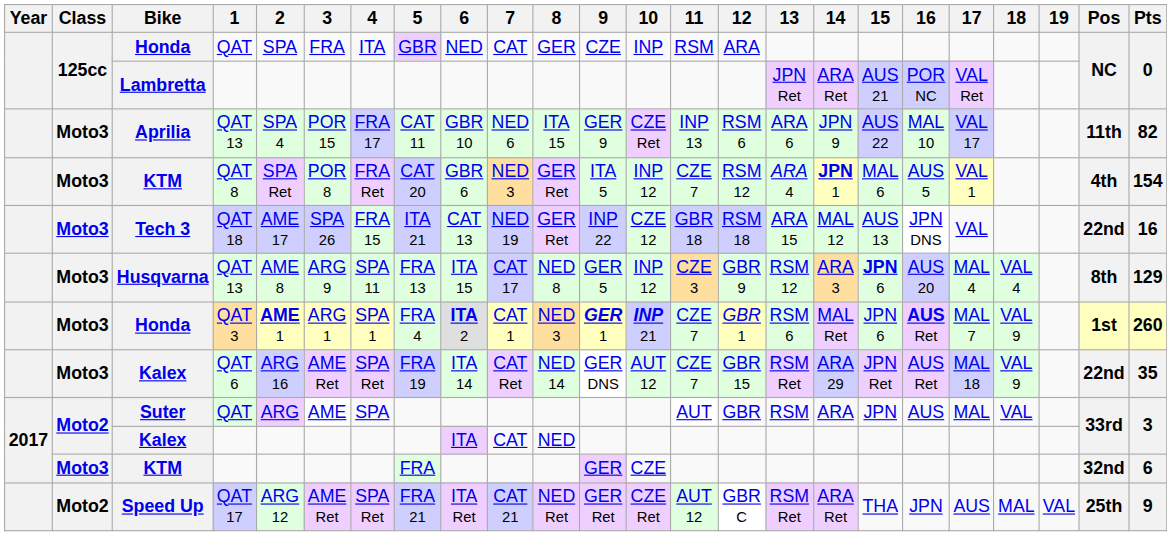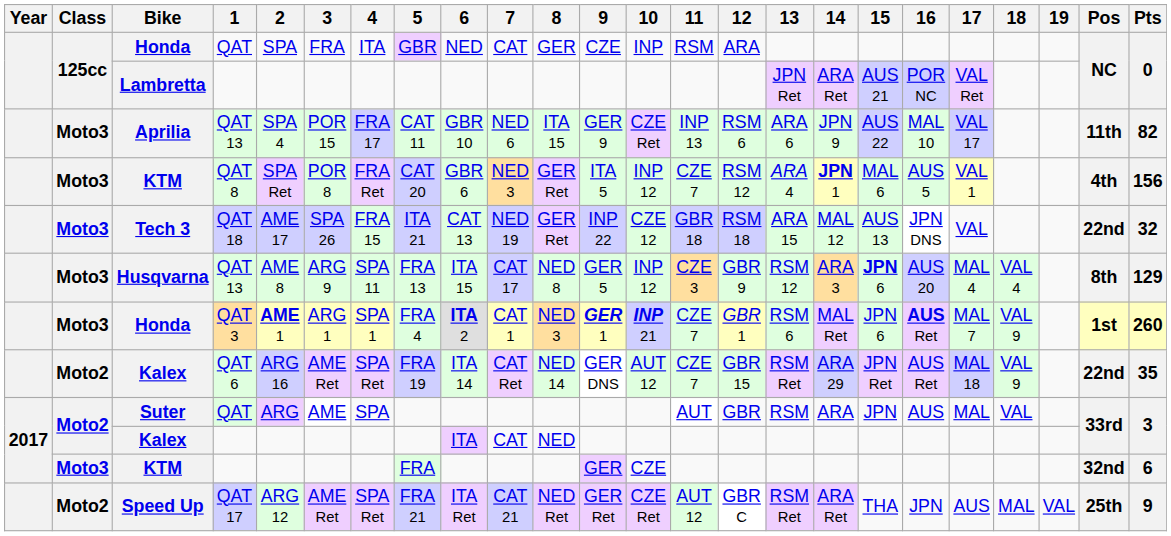 <table class="wikitable" style="text-align:center;">
 <tr>
 <th>Year</th>
 <th>Class</th>
 <th>Bike</th>
 <th>1</th>
 <th>2</th>
 <th>3</th>
 <th>4</th>
 <th>5</th>
 <th>6</th>
 <th>7</th>
 <th>8</th>
 <th>9</th>
 <th>10</th>
 <th>11</th>
 <th>12</th>
 <th>13</th>
 <th>14</th>
 <th>15</th>
 <th>16</th>
 <th>17</th>
 <th>18</th>
 <th>19</th>
 <th>Pos</th>
 <th>Pts</th>
 </tr>
 <tr>
 <th rowspan="2"></th>
 <th rowspan="2">125cc</th>
 <th><a href='#'>Honda</a></th>
 <td><a href='#'>QAT</a></td>
 <td><a href='#'>SPA</a></td>
 <td><a href='#'>FRA</a></td>
 <td><a href='#'>ITA</a></td>
 <td style="background:#EFCFFF;"><a href='#'>GBR</a><br></td>
 <td><a href='#'>NED</a></td>
 <td><a href='#'>CAT</a></td>
 <td><a href='#'>GER</a></td>
 <td><a href='#'>CZE</a></td>
 <td><a href='#'>INP</a></td>
 <td><a href='#'>RSM</a></td>
 <td><a href='#'>ARA</a></td>
 <td></td>
 <td></td>
 <td></td>
 <td></td>
 <td></td>
 <td></td>
 <td></td>
 <th rowspan="2">NC</th>
 <th rowspan="2">0</th>
 </tr>
 <tr>
 <th><a href='#'>Lambretta</a></th>
 <td></td>
 <td></td>
 <td></td>
 <td></td>
 <td></td>
 <td></td>
 <td></td>
 <td></td>
 <td></td>
 <td></td>
 <td></td>
 <td></td>
 <td style="background:#EFCFFF;"><a href='#'>JPN</a><br><small>Ret</small></td>
 <td style="background:#efcfff;"><a href='#'>ARA</a><br><small>Ret</small></td>
 <td style="background:#CFCFFF;"><a href='#'>AUS</a><br><small>21</small></td>
 <td style="background:#CFCFFF;"><a href='#'>POR</a><br><small>NC</small></td>
 <td style="background:#EFCFFF;"><a href='#'>VAL</a><br><small>Ret</small></td>
 <td></td>
 </tr>
 <tr>
 <th></th>
 <th>Moto3</th>
 <th><a href='#'>Aprilia</a></th>
 <td style="background:#dfffdf;"><a href='#'>QAT</a><br><small>13</small></td>
 <td style="background:#dfffdf;"><a href='#'>SPA</a><br><small>4</small></td>
 <td style="background:#dfffdf;"><a href='#'>POR</a><br><small>15</small></td>
 <td style="background:#cfcfff;"><a href='#'>FRA</a><br><small>17</small></td>
 <td style="background:#dfffdf;"><a href='#'>CAT</a><br><small>11</small></td>
 <td style="background:#dfffdf;"><a href='#'>GBR</a><br><small>10</small></td>
 <td style="background:#dfffdf;"><a href='#'>NED</a><br><small>6</small></td>
 <td style="background:#dfffdf;"><a href='#'>ITA</a><br><small>15</small></td>
 <td style="background:#dfffdf;"><a href='#'>GER</a><br><small>9</small></td>
 <td style="background:#EFCFFF;"><a href='#'>CZE</a><br><small>Ret</small></td>
 <td style="background:#dfffdf;"><a href='#'>INP</a><br><small>13</small></td>
 <td style="background:#dfffdf;"><a href='#'>RSM</a><br><small>6</small></td>
 <td style="background:#dfffdf;"><a href='#'>ARA</a><br><small>6</small></td>
 <td style="background:#dfffdf;"><a href='#'>JPN</a><br><small>9</small></td>
 <td style="background:#cfcfff;"><a href='#'>AUS</a><br><small>22</small></td>
 <td style="background:#dfffdf;"><a href='#'>MAL</a><br><small>10</small></td>
 <td style="background:#cfcfff;"><a href='#'>VAL</a><br><small>17</small></td>
 <td></td>
 <td></td>
 <th>11th</th>
 <th>82</th>
 </tr>
 <tr>
 <th></th>
 <th>Moto3</th>
 <th><a href='#'>KTM</a></th>
 <td style="background:#DFFFDF;"><a href='#'>QAT</a><br><small>8</small></td>
 <td style="background:#efcfff;"><a href='#'>SPA</a><br><small>Ret</small></td>
 <td style="background:#DFFFDF;"><a href='#'>POR</a><br><small>8</small></td>
 <td style="background:#efcfff;"><a href='#'>FRA</a><br><small>Ret</small></td>
 <td style="background:#cfcfff;"><a href='#'>CAT</a><br><small>20</small></td>
 <td style="background:#DFFFDF;"><a href='#'>GBR</a><br><small>6</small></td>
 <td style="background:#ffdf9f;"><a href='#'>NED</a><br><small>3</small></td>
 <td style="background:#efcfff;"><a href='#'>GER</a><br><small>Ret</small></td>
 <td style="background:#DFFFDF;"><a href='#'>ITA</a><br><small>5</small></td>
 <td style="background:#DFFFDF;"><a href='#'>INP</a><br><small>12</small></td>
 <td style="background:#DFFFDF;"><a href='#'>CZE</a><br><small>7</small></td>
 <td style="background:#DFFFDF;"><a href='#'>RSM</a><br><small>12</small></td>
 <td style="background:#DFFFDF;"><em><a href='#'>ARA</a></em><br><small>4</small></td>
 <td style="background:#ffffbf;"><strong><a href='#'>JPN</a></strong><br><small>1</small></td>
 <td style="background:#DFFFDF;"><a href='#'>MAL</a><br><small>6</small></td>
 <td style="background:#dfffdf;"><a href='#'>AUS</a><br><small>5</small></td>
 <td style="background:#ffffbf;"><a href='#'>VAL</a><br><small>1</small></td>
 <td></td>
 <td></td>
 <th>4th</th>
-<th>154</th>
+<th>156</th>
 </tr>
 <tr>
 <th></th>
 <th><a href='#'>Moto3</a></th>
 <th><a href='#'>Tech 3</a></th>
 <td style="background:#cfcfff;"><a href='#'>QAT</a><br><small>18</small></td>
 <td style="background:#cfcfff;"><a href='#'>AME</a><br><small>17</small></td>
 <td style="background:#cfcfff;"><a href='#'>SPA</a><br><small>26</small></td>
 <td style="background:#dfffdf;"><a href='#'>FRA</a><br><small>15</small></td>
 <td style="background:#cfcfff;"><a href='#'>ITA</a><br><small>21</small></td>
 <td style="background:#dfffdf;"><a href='#'>CAT</a><br><small>13</small></td>
 <td style="background:#cfcfff;"><a href='#'>NED</a><br><small>19</small></td>
 <td style="background:#efcfff;"><a href='#'>GER</a><br><small>Ret</small></td>
 <td style="background:#cfcfff;"><a href='#'>INP</a><br><small>22</small></td>
 <td style="background:#dfffdf;"><a href='#'>CZE</a><br><small>12</small></td>
 <td style="background:#cfcfff;"><a href='#'>GBR</a><br><small>18</small></td>
 <td style="background:#cfcfff;"><a href='#'>RSM</a><br><small>18</small></td>
 <td style="background:#dfffdf;"><a href='#'>ARA</a><br><small>15</small></td>
 <td style="background:#dfffdf;"><a href='#'>MAL</a><br><small>12</small></td>
 <td style="background:#dfffdf;"><a href='#'>AUS</a><br><small>13</small></td>
 <td style="background:#ffffff;"><a href='#'>JPN</a><br><small>DNS</small></td>
 <td><a href='#'>VAL</a></td>
 <td></td>
 <td></td>
 <th>22nd</th>
-<th>16</th>
+<th>32</th>
 </tr>
 <tr>
 <th></th>
 <th>Moto3</th>
 <th><a href='#'>Husqvarna</a></th>
 <td style="background:#dfffdf;"><a href='#'>QAT</a><br><small>13</small></td>
 <td style="background:#dfffdf;"><a href='#'>AME</a><br><small>8</small></td>
 <td style="background:#dfffdf;"><a href='#'>ARG</a><br><small>9</small></td>
 <td style="background:#dfffdf;"><a href='#'>SPA</a><br><small>11</small></td>
 <td style="background:#dfffdf;"><a href='#'>FRA</a><br><small>13</small></td>
 <td style="background:#dfffdf;"><a href='#'>ITA</a><br><small>15</small></td>
 <td style="background:#cfcfff;"><a href='#'>CAT</a><br><small>17</small></td>
 <td style="background:#dfffdf;"><a href='#'>NED</a><br><small>8</small></td>
 <td style="background:#dfffdf;"><a href='#'>GER</a><br><small>5</small></td>
 <td style="background:#dfffdf;"><a href='#'>INP</a><br><small>12</small></td>
 <td style="background:#ffdf9f;"><a href='#'>CZE</a><br><small>3</small></td>
 <td style="background:#dfffdf;"><a href='#'>GBR</a><br><small>9</small></td>
 <td style="background:#dfffdf;"><a href='#'>RSM</a><br><small>12</small></td>
 <td style="background:#ffdf9f;"><a href='#'>ARA</a><br><small>3</small></td>
 <td style="background:#dfffdf;"><strong><a href='#'>JPN</a></strong><br><small>6</small></td>
 <td style="background:#cfcfff;"><a href='#'>AUS</a><br><small>20</small></td>
 <td style="background:#dfffdf;"><a href='#'>MAL</a><br><small>4</small></td>
 <td style="background:#dfffdf;"><a href='#'>VAL</a><br><small>4</small></td>
 <td></td>
 <th>8th</th>
 <th>129</th>
 </tr>
 <tr>
 <th></th>
 <th>Moto3</th>
 <th><a href='#'>Honda</a></th>
 <td style="background:#ffdf9f;"><a href='#'>QAT</a><br><small>3</small></td>
 <td style="background:#ffffbf;"><strong><a href='#'>AME</a></strong><br><small>1</small></td>
 <td style="background:#ffffbf;"><a href='#'>ARG</a><br><small>1</small></td>
 <td style="background:#ffffbf;"><a href='#'>SPA</a><br><small>1</small></td>
 <td style="background:#dfffdf;"><a href='#'>FRA</a><br><small>4</small></td>
 <td style="background:#dfdfdf;"><strong><a href='#'>ITA</a></strong><br><small>2</small></td>
 <td style="background:#ffffbf;"><a href='#'>CAT</a><br><small>1</small></td>
 <td style="background:#ffdf9f;"><a href='#'>NED</a><br><small>3</small></td>
 <td style="background:#ffffbf;"><strong><em><a href='#'>GER</a></em></strong><br><small>1</small></td>
 <td style="background:#cfcfff;"><strong><em><a href='#'>INP</a></em></strong><br><small>21</small></td>
 <td style="background:#dfffdf;"><a href='#'>CZE</a><br><small>7</small></td>
 <td style="background:#ffffbf;"><em><a href='#'>GBR</a></em><br><small>1</small></td>
 <td style="background:#dfffdf;"><a href='#'>RSM</a><br><small>6</small></td>
 <td style="background:#EFCFFF;"><a href='#'>MAL</a><br><small>Ret</small></td>
 <td style="background:#dfffdf;"><a href='#'>JPN</a><br><small>6</small></td>
 <td style="background:#efcfff;"><strong><a href='#'>AUS</a></strong><br><small>Ret</small></td>
 <td style="background:#dfffdf;"><a href='#'>MAL</a><br><small>7</small></td>
 <td style="background:#dfffdf;"><a href='#'>VAL</a><br><small>9</small></td>
 <td></td>
 <th style="background:#ffffbf;">1st</th>
 <th style="background:#ffffbf;">260</th>
 </tr>
 <tr>
 <th></th>
-<th>Moto3</th>
+<th>Moto2</th>
 <th><a href='#'>Kalex</a></th>
 <td style="background:#dfffdf;"><a href='#'>QAT</a><br><small>6</small></td>
 <td style="background:#cfcfff;"><a href='#'>ARG</a><br><small>16</small></td>
 <td style="background:#EFCFFF;"><a href='#'>AME</a><br><small>Ret</small></td>
 <td style="background:#EFCFFF;"><a href='#'>SPA</a><br><small>Ret</small></td>
 <td style="background:#cfcfff;"><a href='#'>FRA</a><br><small>19</small></td>
 <td style="background:#dfffdf;"><a href='#'>ITA</a><br><small>14</small></td>
 <td style="background:#EFCFFF;"><a href='#'>CAT</a><br><small>Ret</small></td>
 <td style="background:#dfffdf;"><a href='#'>NED</a><br><small>14</small></td>
 <td style="background:#ffffff;"><a href='#'>GER</a><br><small>DNS</small></td>
 <td style="background:#dfffdf;"><a href='#'>AUT</a><br><small>12</small></td>
 <td style="background:#dfffdf;"><a href='#'>CZE</a><br><small>7</small></td>
 <td style="background:#dfffdf;"><a href='#'>GBR</a><br><small>15</small></td>
 <td style="background:#EFCFFF;"><a href='#'>RSM</a><br><small>Ret</small></td>
 <td style="background:#cfcfff;"><a href='#'>ARA</a><br><small>29</small></td>
 <td style="background:#efcfff;"><a href='#'>JPN</a><br><small>Ret</small></td>
 <td style="background:#efcfff;"><a href='#'>AUS</a><br><small>Ret</small></td>
 <td style="background:#cfcfff;"><a href='#'>MAL</a><br><small>18</small></td>
 <td style="background:#dfffdf;"><a href='#'>VAL</a><br><small>9</small></td>
 <td></td>
 <th>22nd</th>
 <th>35</th>
 </tr>
 <tr>
 <th rowspan="3">2017</th>
 <th rowspan="2"><a href='#'>Moto2</a></th>
 <th><a href='#'>Suter</a></th>
 <td style="background:#dfffdf;"><a href='#'>QAT</a><br></td>
 <td style="background:#efcfff;"><a href='#'>ARG</a><br></td>
 <td style="background:#ffffff;"><a href='#'>AME</a><br></td>
 <td><a href='#'>SPA</a></td>
 <td></td>
 <td></td>
 <td></td>
 <td></td>
 <td></td>
 <td></td>
 <td style="background:#FFFFFF;"><a href='#'>AUT</a><br></td>
 <td><a href='#'>GBR</a></td>
 <td><a href='#'>RSM</a></td>
 <td><a href='#'>ARA</a></td>
 <td><a href='#'>JPN</a></td>
 <td><a href='#'>AUS</a></td>
 <td><a href='#'>MAL</a></td>
 <td><a href='#'>VAL</a></td>
 <td></td>
 <th rowspan="2">33rd</th>
 <th rowspan="2">3</th>
 </tr>
 <tr>
 <th><a href='#'>Kalex</a></th>
 <td></td>
 <td></td>
 <td></td>
 <td></td>
 <td></td>
 <td style="background:#EFCFFF;"><a href='#'>ITA</a><br></td>
 <td><a href='#'>CAT</a></td>
 <td><a href='#'>NED</a></td>
 <td></td>
 <td></td>
 <td></td>
 <td></td>
 <td></td>
 <td></td>
 <td></td>
 <td></td>
 <td></td>
 <td></td>
 </tr>
 <tr>
 <th><a href='#'>Moto3</a></th>
 <th><a href='#'>KTM</a></th>
 <td></td>
 <td></td>
 <td></td>
 <td></td>
 <td style="background:#dfffdf;"><a href='#'>FRA</a><br></td>
 <td></td>
 <td></td>
 <td></td>
 <td style="background:#efcfff;"><a href='#'>GER</a><br></td>
 <td><a href='#'>CZE</a></td>
 <td></td>
 <td></td>
 <td></td>
 <td></td>
 <td></td>
 <td></td>
 <td></td>
 <td></td>
 <td></td>
 <th>32nd</th>
 <th>6</th>
 </tr>
 <tr>
 <th></th>
 <th>Moto2</th>
 <th><a href='#'>Speed Up</a></th>
 <td style="background:#cfcfff;"><a href='#'>QAT</a><br><small>17</small></td>
 <td style="background:#dfffdf;"><a href='#'>ARG</a><br><small>12</small></td>
 <td style="background:#efcfff;"><a href='#'>AME</a><br><small>Ret</small></td>
 <td style="background:#efcfff;"><a href='#'>SPA</a><br><small>Ret</small></td>
 <td style="background:#cfcfff;"><a href='#'>FRA</a><br><small>21</small></td>
 <td style="background:#efcfff;"><a href='#'>ITA</a><br><small>Ret</small></td>
 <td style="background:#cfcfff;"><a href='#'>CAT</a><br><small>21</small></td>
 <td style="background:#efcfff;"><a href='#'>NED</a><br><small>Ret</small></td>
 <td style="background:#efcfff;"><a href='#'>GER</a><br><small>Ret</small></td>
 <td style="background:#efcfff;"><a href='#'>CZE</a><br><small>Ret</small></td>
 <td style="background:#dfffdf;"><a href='#'>AUT</a><br><small>12</small></td>
 <td style="background:#ffffff;"><a href='#'>GBR</a><br><small>C</small></td>
 <td style="background:#efcfff;"><a href='#'>RSM</a><br><small>Ret</small></td>
 <td style="background:#efcfff;"><a href='#'>ARA</a><br><small>Ret</small></td>
 <td><a href='#'>THA</a></td>
 <td><a href='#'>JPN</a></td>
 <td><a href='#'>AUS</a></td>
 <td><a href='#'>MAL</a></td>
 <td><a href='#'>VAL</a></td>
 <th>25th</th>
 <th>9</th>
 </tr>
 </table>
